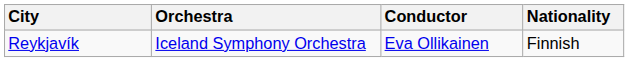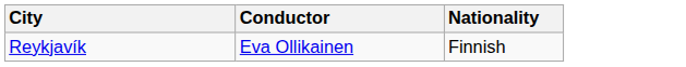 <table class="wikitable">
 <tr>
 <td style="width: 200px; background: #f2f2f2"><strong>City</strong></td>
-<td style="width: 350px; background: #f2f2f2"><strong>Orchestra</strong></td>
 <td style="width: 180px; background: #f2f2f2"><strong>Conductor</strong></td>
 <td style="width: 100px; background: #f2f2f2"><strong>Nationality</strong></td>
 </tr>
 <tr>
 <td><a href='#'>Reykjavík</a></td>
-<td><a href='#'>Iceland Symphony Orchestra</a></td>
 <td><a href='#'>Eva Ollikainen</a></td>
 <td>Finnish</td>
 </tr>
 </table>
